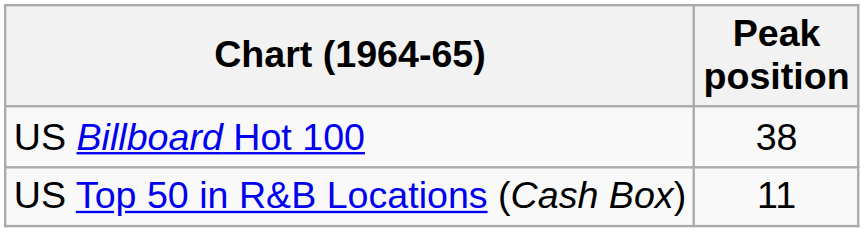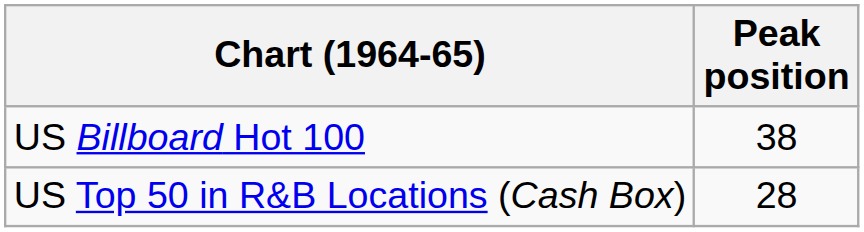 <table class="wikitable sortable">
 <tr>
 <th>Chart (1964-65)</th>
 <th>Peak<br>position</th>
 </tr>
 <tr>
 <td>US <a href='#'><em>Billboard</em> Hot 100</a></td>
 <td align="center">38</td>
 </tr>
 <tr>
 <td>US <a href='#'>Top 50 in R&B Locations</a> (<em>Cash Box</em>)</td>
-<td align="center">11</td>
+<td align="center">28</td>
 </tr>
 </table>
